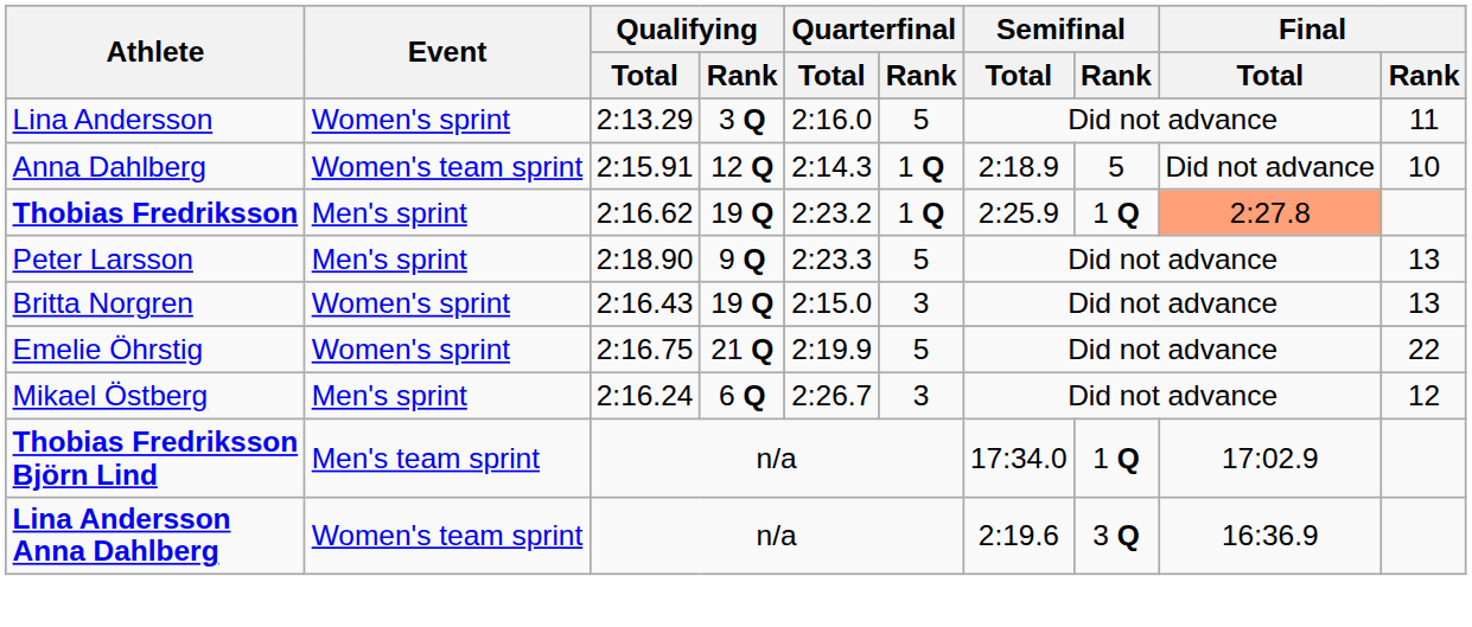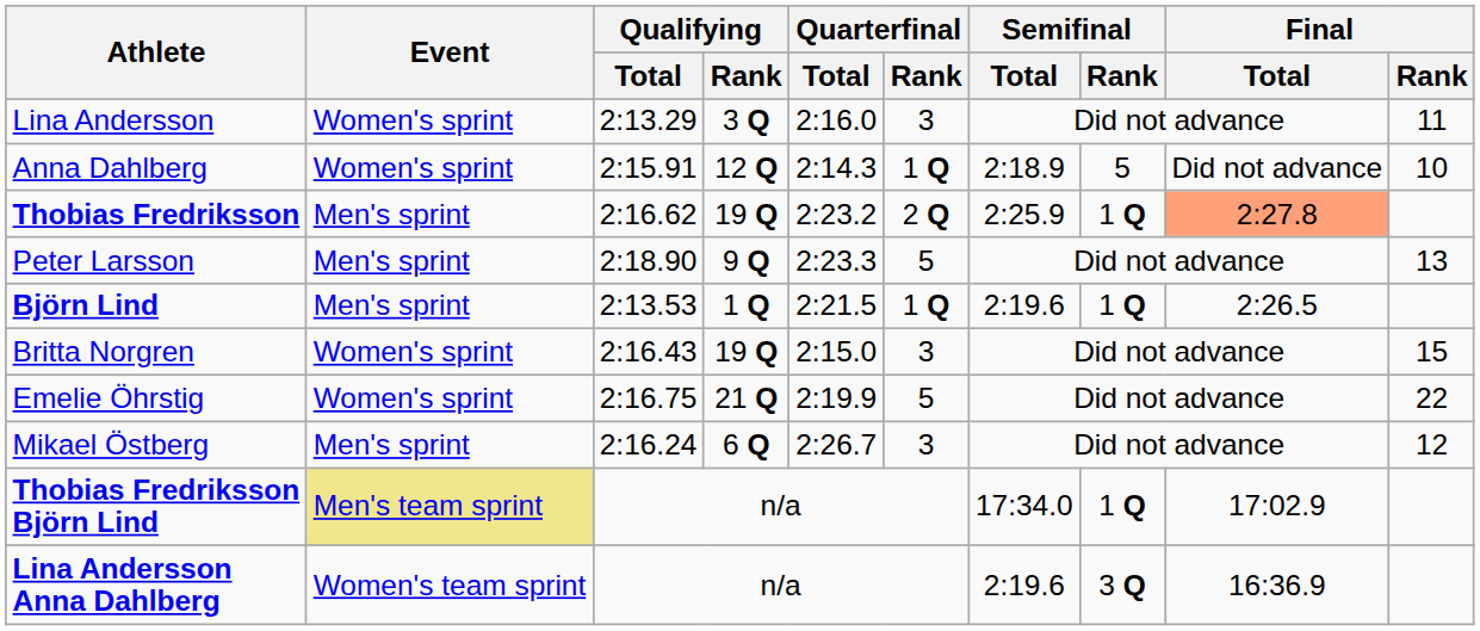 <table class="wikitable" style="font-size:90%">
 <tr>
 <th rowspan="2">Athlete</th>
 <th rowspan="2">Event</th>
 <th colspan="2">Qualifying</th>
 <th colspan="2">Quarterfinal</th>
 <th colspan="2">Semifinal</th>
 <th colspan="2">Final</th>
 </tr>
 <tr>
 <th>Total</th>
 <th>Rank</th>
 <th>Total</th>
 <th>Rank</th>
 <th>Total</th>
 <th>Rank</th>
 <th>Total</th>
 <th>Rank</th>
 </tr>
 <tr>
 <td><a href='#'>Lina Andersson</a></td>
 <td><a href='#'>Women's sprint</a></td>
 <td align="center">2:13.29</td>
 <td align="center">3 <strong>Q</strong></td>
 <td align="center">2:16.0</td>
-<td align="center">5</td>
+<td align="center">3</td>
 <td colspan=3 align="center">Did not advance</td>
 <td align="center">11</td>
 </tr>
 <tr>
 <td><a href='#'>Anna Dahlberg</a></td>
-<td><a href='#'>Women's team sprint</a></td>
+<td><a href='#'>Women's sprint</a></td>
 <td align="center">2:15.91</td>
 <td align="center">12 <strong>Q</strong></td>
 <td align="center">2:14.3</td>
 <td align="center">1 <strong>Q</strong></td>
 <td align="center">2:18.9</td>
 <td align="center">5</td>
 <td align="center">Did not advance</td>
 <td align="center">10</td>
 </tr>
 <tr>
 <td><strong><a href='#'>Thobias Fredriksson</a></strong></td>
 <td><a href='#'>Men's sprint</a></td>
 <td align="center">2:16.62</td>
 <td align="center">19 <strong>Q</strong></td>
 <td align="center">2:23.2</td>
-<td align="center">1 <strong>Q</strong></td>
+<td align="center">2 <strong>Q</strong></td>
 <td align="center">2:25.9</td>
 <td align="center">1 <strong>Q</strong></td>
 <td align="center" style="background: lightsalmon;">2:27.8</td>
 <td align="center"></td>
 </tr>
 <tr>
 <td><a href='#'>Peter Larsson</a></td>
 <td><a href='#'>Men's sprint</a></td>
 <td align="center">2:18.90</td>
 <td align="center">9 <strong>Q</strong></td>
 <td align="center">2:23.3</td>
 <td align="center">5</td>
 <td colspan=3 align="center">Did not advance</td>
 <td align="center">13</td>
 </tr>
 <tr>
+<td><strong><a href='#'>Björn Lind</a></strong></td>
+<td><a href='#'>Men's sprint</a></td>
+<td align="center">2:13.53</td>
+<td align="center">1 <strong>Q</strong></td>
+<td align="center">2:21.5</td>
+<td align="center">1 <strong>Q</strong></td>
+<td align="center">2:19.6</td>
+<td align="center">1 <strong>Q</strong></td>
+<td align="center">2:26.5</td>
+<td align="center"></td>
+</tr>
+<tr>
 <td><a href='#'>Britta Norgren</a></td>
 <td><a href='#'>Women's sprint</a></td>
 <td align="center">2:16.43</td>
 <td align="center">19 <strong>Q</strong></td>
 <td align="center">2:15.0</td>
 <td align="center">3</td>
 <td colspan=3 align="center">Did not advance</td>
-<td align="center">13</td>
+<td align="center">15</td>
 </tr>
 <tr>
 <td><a href='#'>Emelie Öhrstig</a></td>
 <td><a href='#'>Women's sprint</a></td>
 <td align="center">2:16.75</td>
 <td align="center">21 <strong>Q</strong></td>
 <td align="center">2:19.9</td>
 <td align="center">5</td>
 <td colspan=3 align="center">Did not advance</td>
 <td align="center">22</td>
 </tr>
 <tr>
 <td><a href='#'>Mikael Östberg</a></td>
 <td><a href='#'>Men's sprint</a></td>
 <td align="center">2:16.24</td>
 <td align="center">6 <strong>Q</strong></td>
 <td align="center">2:26.7</td>
 <td align="center">3</td>
 <td colspan=3 align="center">Did not advance</td>
 <td align="center">12</td>
 </tr>
 <tr>
 <td><strong><a href='#'>Thobias Fredriksson</a><br><a href='#'>Björn Lind</a></strong></td>
-<td><a href='#'>Men's team sprint</a></td>
+<td style="background: khaki;"><a href='#'>Men's team sprint</a></td>
 <td colspan=4 align="center">n/a</td>
 <td align="center">17:34.0</td>
 <td align="center">1 <strong>Q</strong></td>
 <td align="center">17:02.9</td>
 <td align="center"></td>
 </tr>
 <tr>
 <td><strong><a href='#'>Lina Andersson</a><br><a href='#'>Anna Dahlberg</a></strong></td>
 <td><a href='#'>Women's team sprint</a></td>
 <td colspan=4 align="center">n/a</td>
 <td align="center">2:19.6</td>
 <td align="center">3 <strong>Q</strong></td>
 <td align="center">16:36.9</td>
 <td align="center"></td>
 </tr>
 </table>
